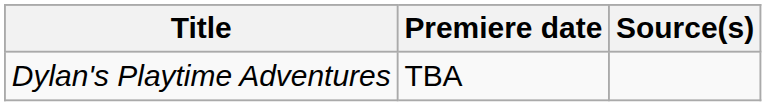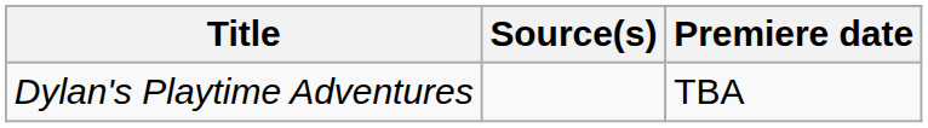 <table class="wikitable sortable">
 <tr>
 <th>Title</th>
+<th>Source(s)</th>
 <th>Premiere date</th>
-<th>Source(s)</th>
 </tr>
 <tr>
 <td><em>Dylan's Playtime Adventures</em></td>
+<td></td>
 <td>TBA</td>
-<td></td>
 </tr>
 </table>
